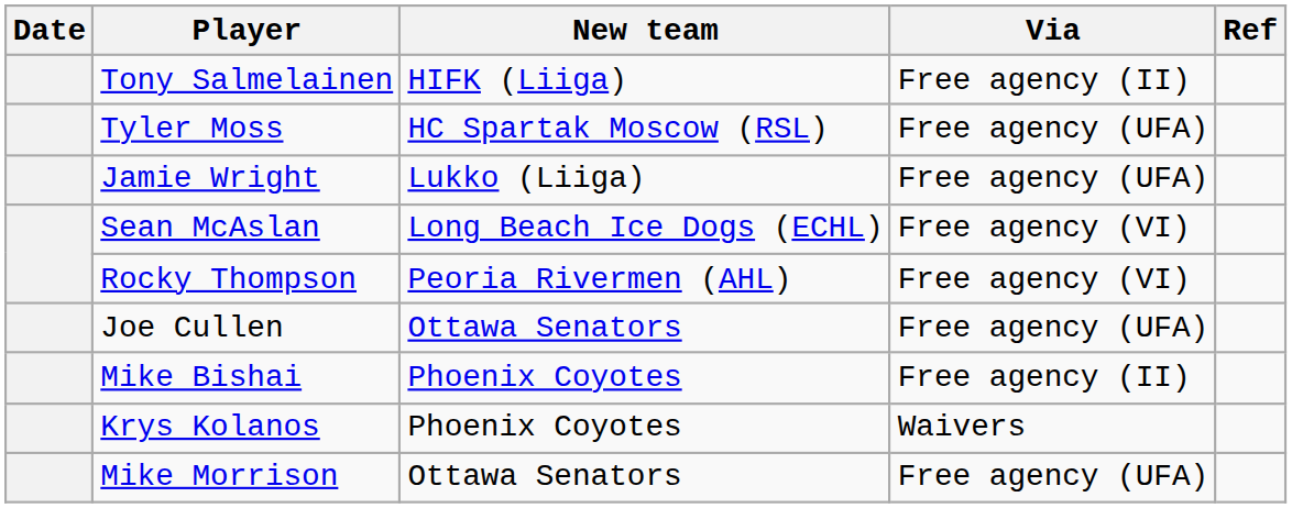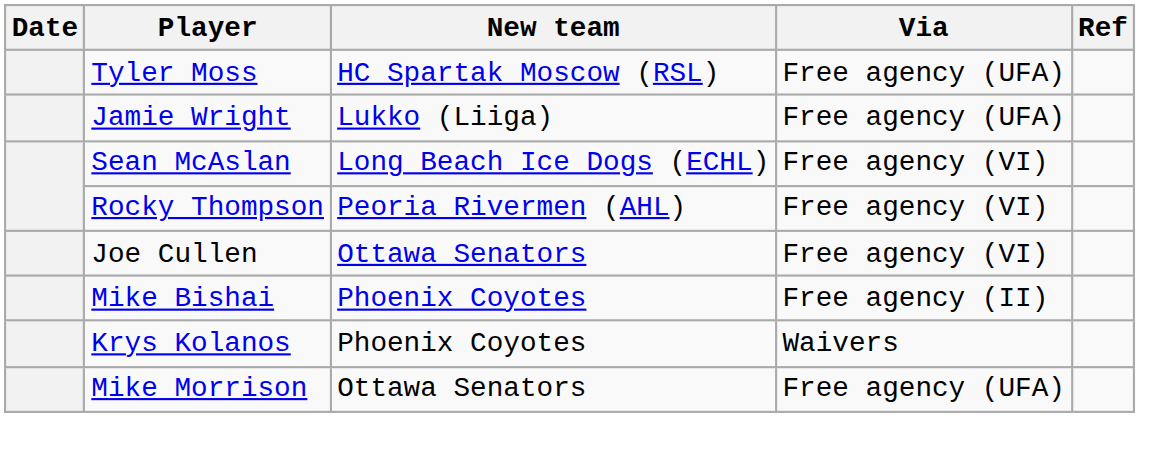 <table class="wikitable plainrowheaders">
 <tr style="background:#ddd; text-align:center;">
 <th>Date</th>
 <th>Player</th>
 <th>New team</th>
 <th>Via</th>
 <th>Ref</th>
-</tr>
-<tr>
-<th scope="row"></th>
-<td><a href='#'>Tony Salmelainen</a></td>
-<td><a href='#'>HIFK</a> (<a href='#'>Liiga</a>)</td>
-<td>Free agency (II)</td>
-<td></td>
 </tr>
 <tr>
 <th scope="row"></th>
 <td><a href='#'>Tyler Moss</a></td>
 <td><a href='#'>HC Spartak Moscow</a> (<a href='#'>RSL</a>)</td>
 <td>Free agency (UFA)</td>
 <td></td>
 </tr>
 <tr>
 <th scope="row"></th>
 <td><a href='#'>Jamie Wright</a></td>
 <td><a href='#'>Lukko</a> (Liiga)</td>
 <td>Free agency (UFA)</td>
 <td></td>
 </tr>
 <tr>
 <th scope="row" rowspan=2></th>
 <td><a href='#'>Sean McAslan</a></td>
 <td><a href='#'>Long Beach Ice Dogs</a> (<a href='#'>ECHL</a>)</td>
 <td>Free agency (VI)</td>
 <td></td>
 </tr>
 <tr>
 <td><a href='#'>Rocky Thompson</a></td>
 <td><a href='#'>Peoria Rivermen</a> (<a href='#'>AHL</a>)</td>
 <td>Free agency (VI)</td>
 <td></td>
 </tr>
 <tr>
 <th scope="row"></th>
 <td>Joe Cullen</td>
 <td><a href='#'>Ottawa Senators</a></td>
-<td>Free agency (UFA)</td>
+<td>Free agency (VI)</td>
 <td></td>
 </tr>
 <tr>
 <th scope="row"></th>
 <td><a href='#'>Mike Bishai</a></td>
 <td><a href='#'>Phoenix Coyotes</a></td>
 <td>Free agency (II)</td>
 <td></td>
 </tr>
 <tr>
 <th scope="row"></th>
 <td><a href='#'>Krys Kolanos</a></td>
 <td>Phoenix Coyotes</td>
 <td>Waivers</td>
 <td></td>
 </tr>
 <tr>
 <th scope="row"></th>
 <td><a href='#'>Mike Morrison</a></td>
 <td>Ottawa Senators</td>
 <td>Free agency (UFA)</td>
 <td></td>
 </tr>
 </table>
